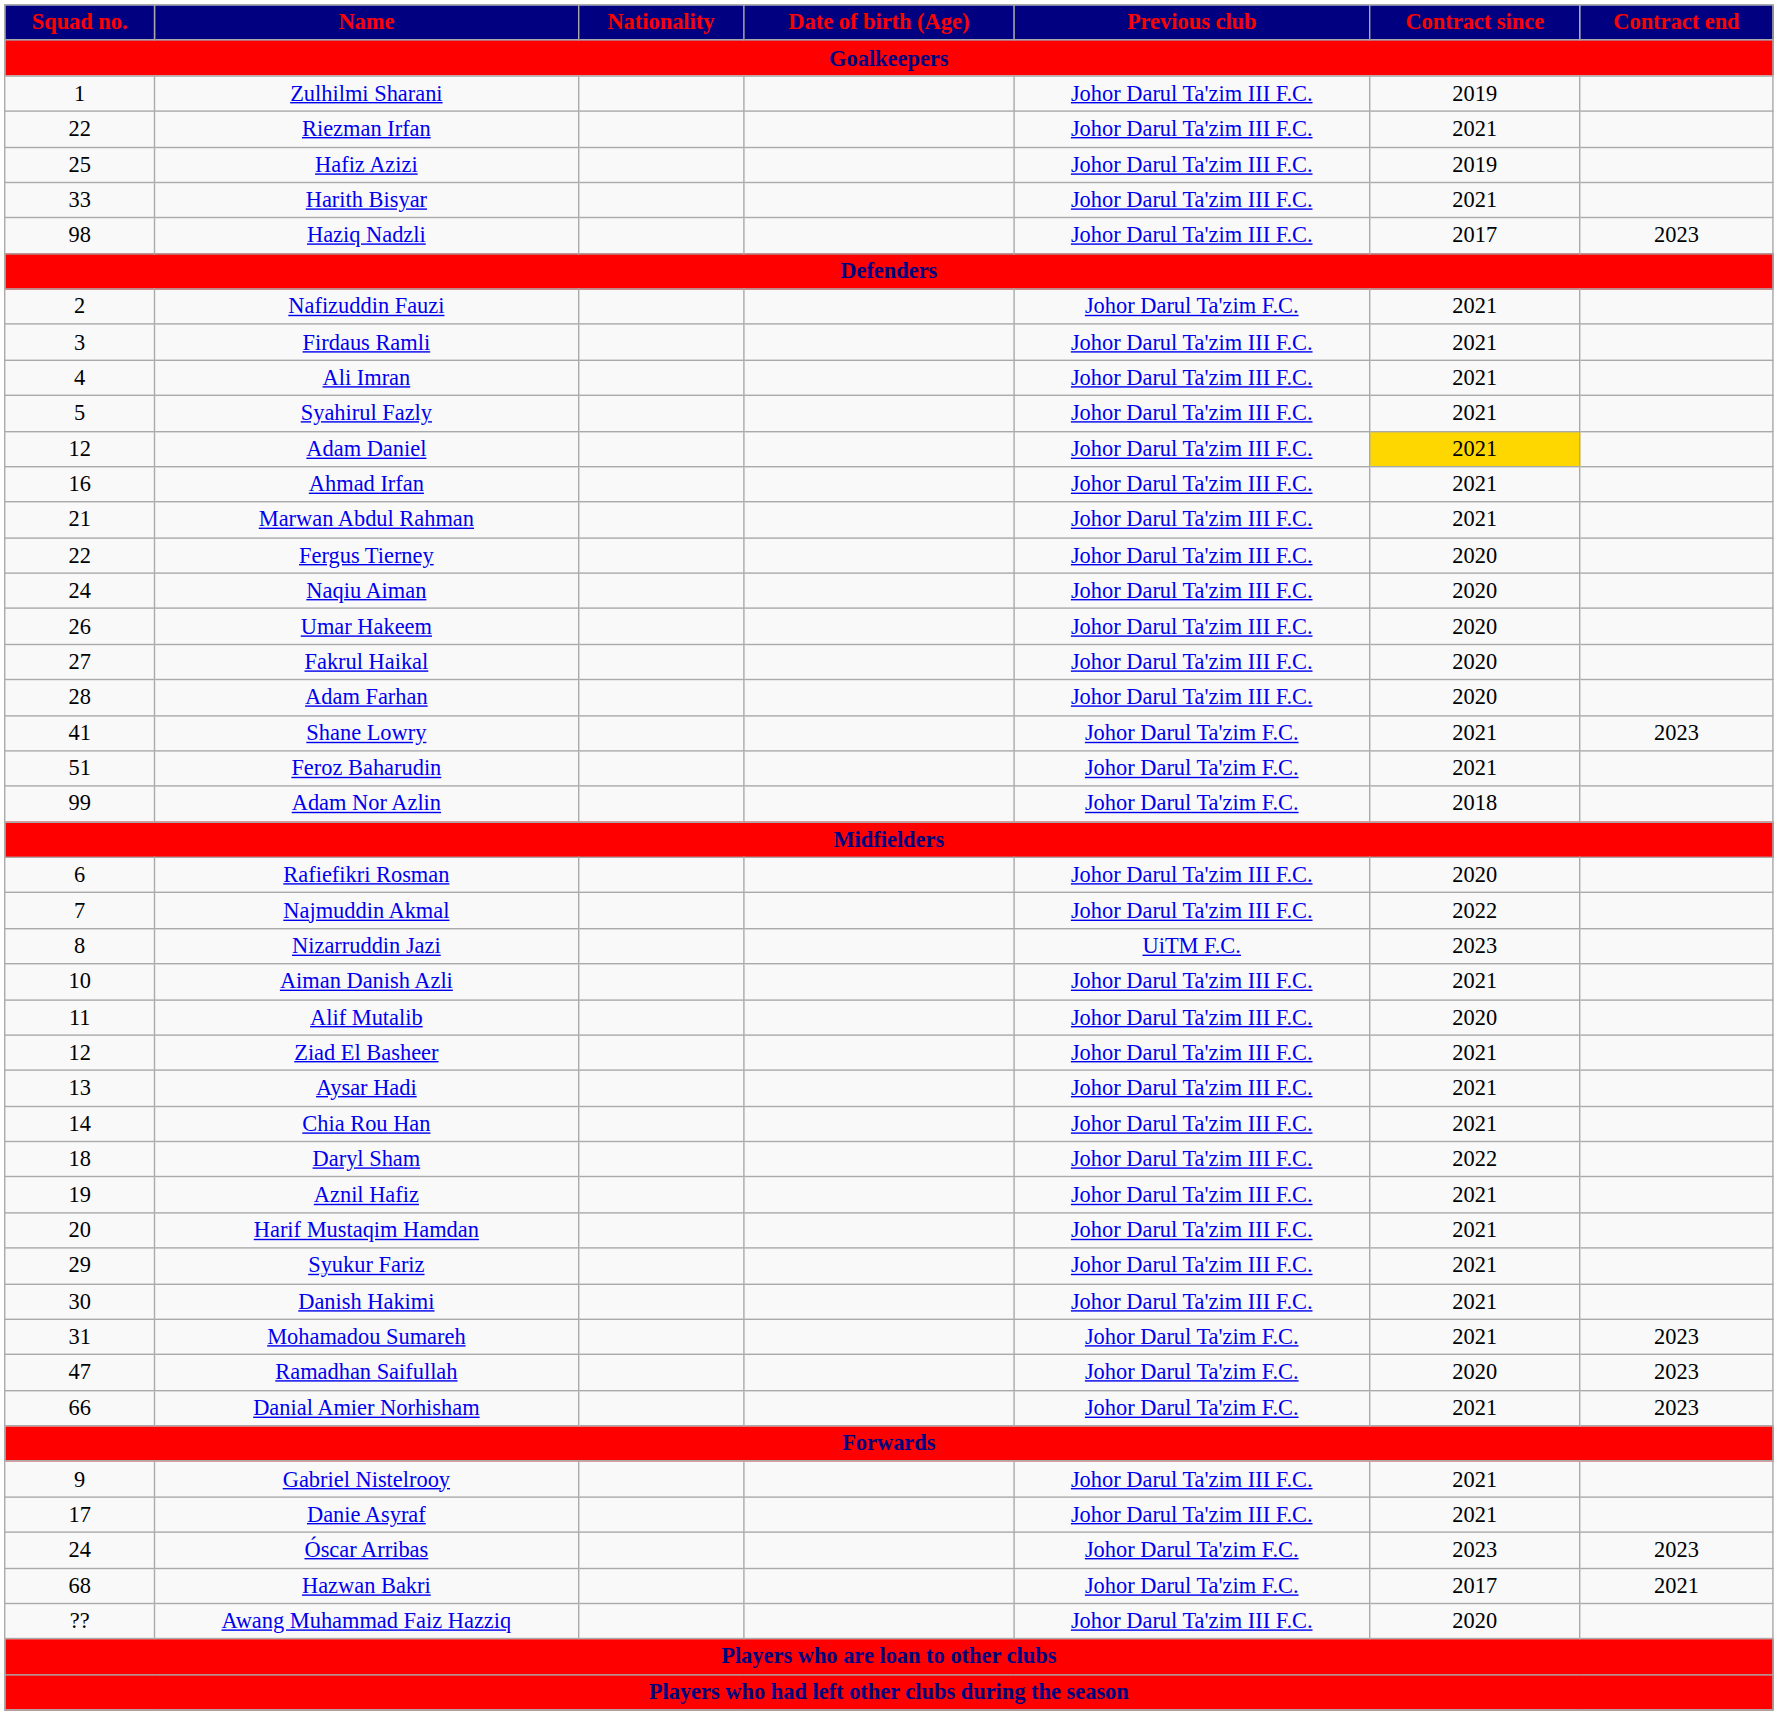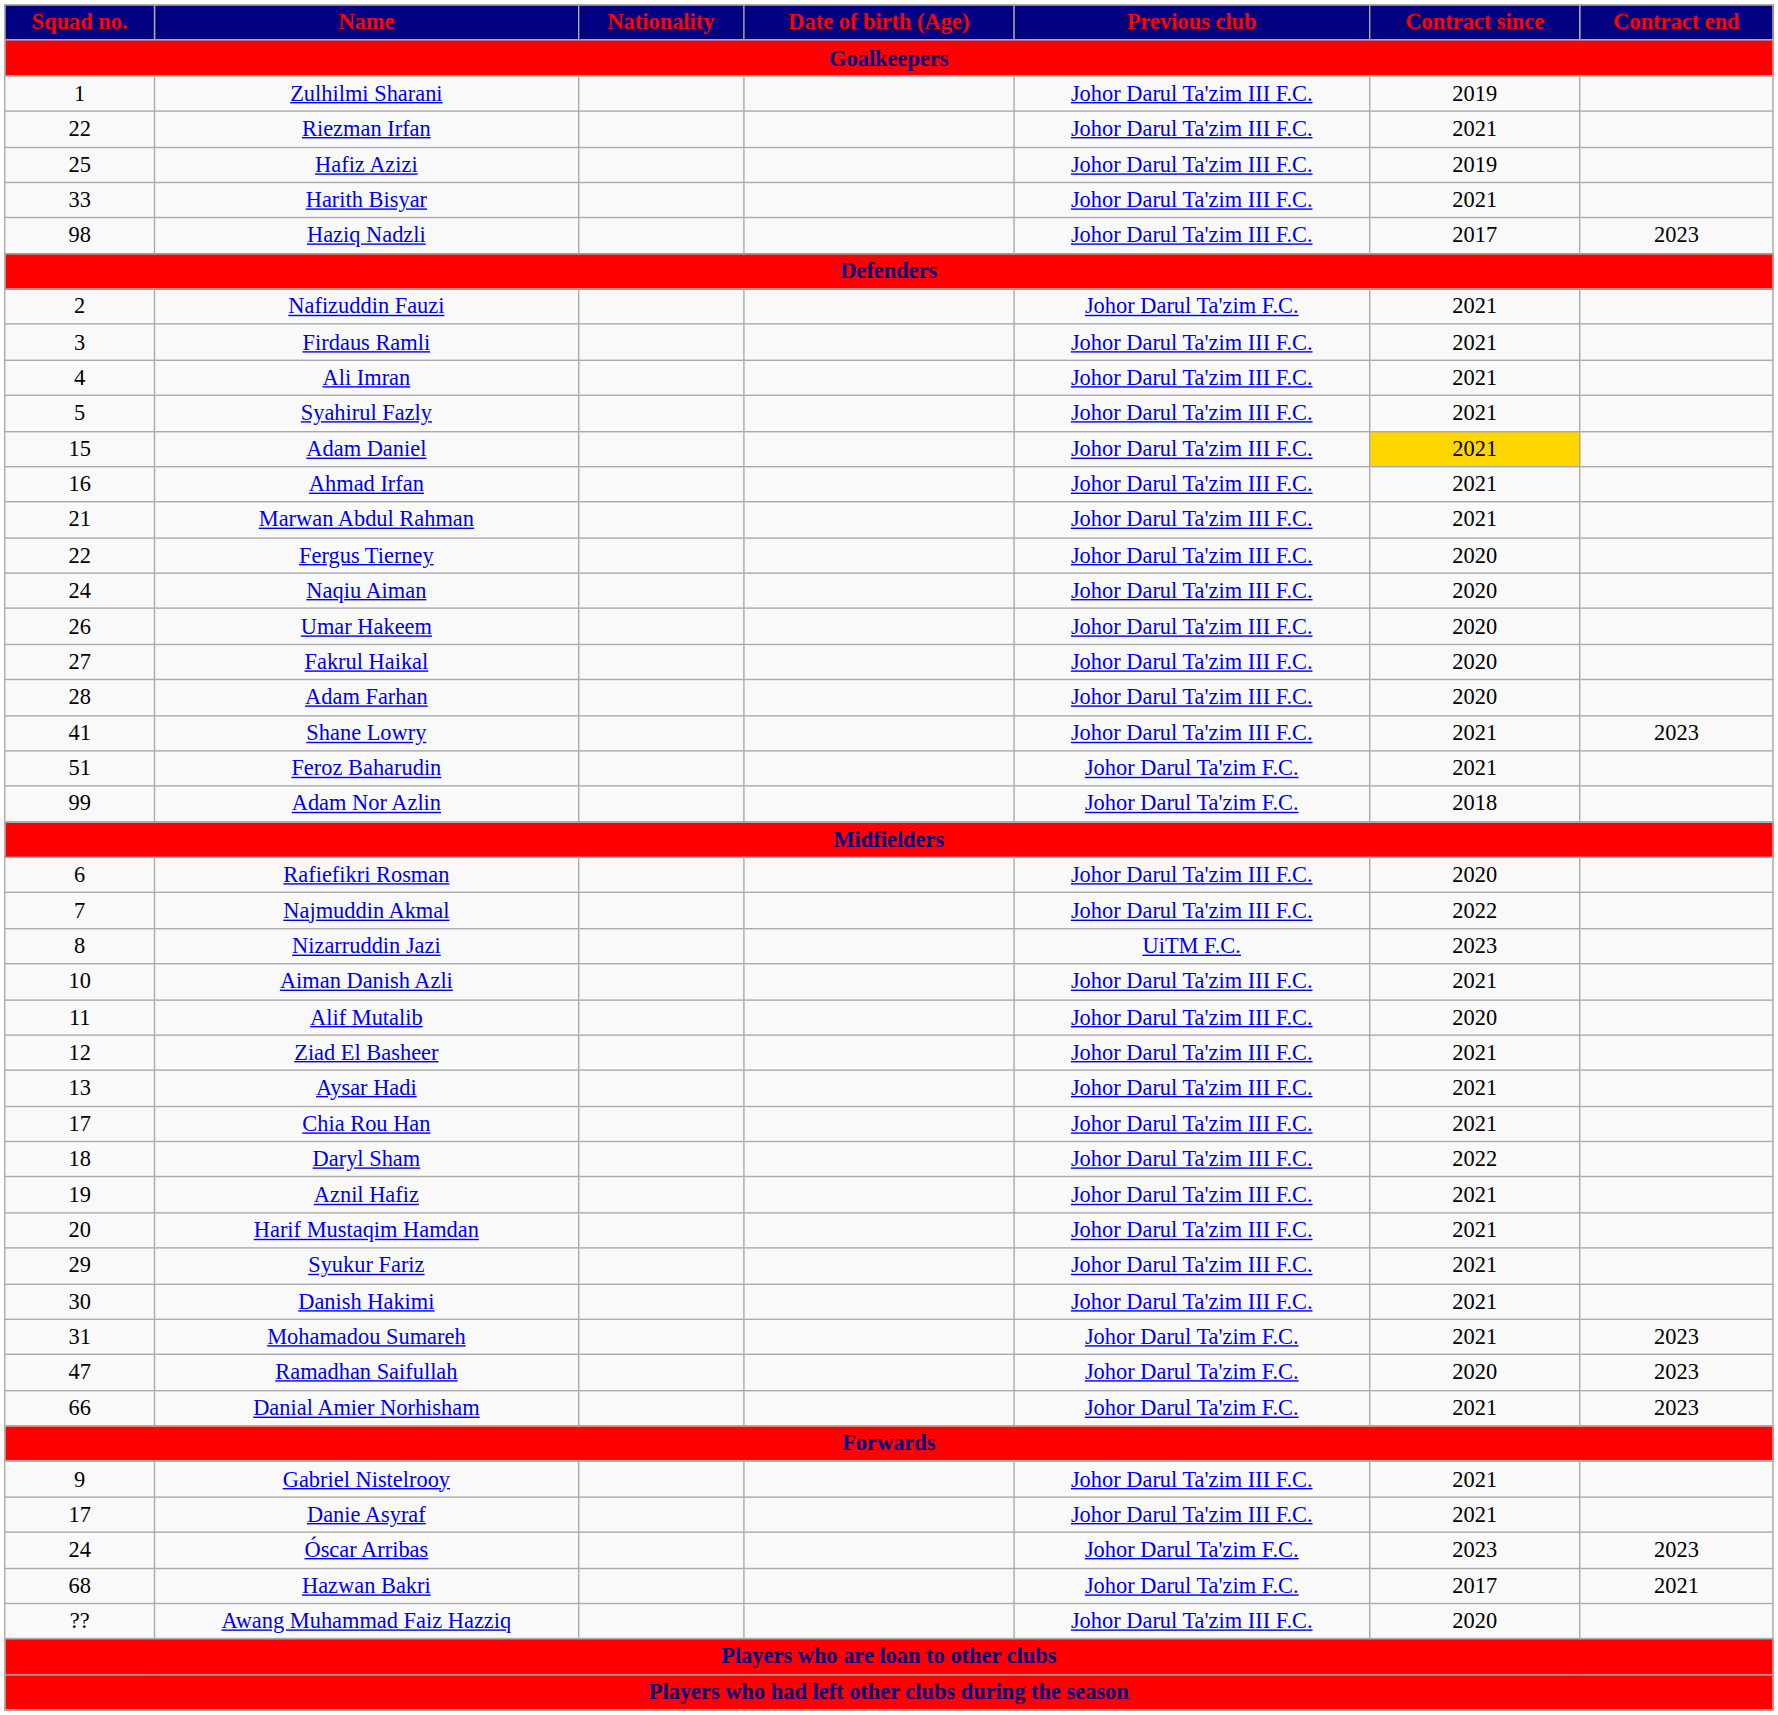 <table class="wikitable" style="text-align:center; width:100%;">
 <tr>
 <th style="background:navy; color:red; text-align:center;">Squad no.</th>
 <th style="background:navy; color:red; text-align:center;">Name</th>
 <th style="background:navy; color:red; text-align:center;">Nationality</th>
 <th style="background:navy; color:red; text-align:center;">Date of birth (Age)</th>
 <th style="background:navy; color:red; text-align:center;">Previous club</th>
 <th style="background:navy; color:red; text-align:center;">Contract since</th>
 <th style="background:navy; color:red; text-align:center;">Contract end</th>
 </tr>
 <tr>
 <th colspan="8" style="background:red; color:navy; text-align:center">Goalkeepers</th>
 </tr>
 <tr>
 <td>1</td>
 <td><a href='#'>Zulhilmi Sharani</a></td>
 <td></td>
 <td></td>
 <td><a href='#'>Johor Darul Ta'zim III F.C.</a></td>
 <td>2019</td>
 <td></td>
 </tr>
 <tr>
 <td>22</td>
 <td><a href='#'>Riezman Irfan</a></td>
 <td></td>
 <td></td>
 <td><a href='#'>Johor Darul Ta'zim III F.C.</a></td>
 <td>2021</td>
 <td></td>
 </tr>
 <tr>
 <td>25</td>
 <td><a href='#'>Hafiz Azizi</a></td>
 <td></td>
 <td></td>
 <td><a href='#'>Johor Darul Ta'zim III F.C.</a></td>
 <td>2019</td>
 <td></td>
 </tr>
 <tr>
 <td>33</td>
 <td><a href='#'>Harith Bisyar</a></td>
 <td></td>
 <td></td>
 <td><a href='#'>Johor Darul Ta'zim III F.C.</a></td>
 <td>2021</td>
 <td></td>
 </tr>
 <tr>
 <td>98</td>
 <td><a href='#'>Haziq Nadzli</a></td>
 <td></td>
 <td></td>
 <td><a href='#'>Johor Darul Ta'zim III F.C.</a></td>
 <td>2017</td>
 <td>2023</td>
 </tr>
 <tr>
 <th colspan="8" style="background:red; color:navy; text-align:center">Defenders</th>
 </tr>
 <tr>
 <td>2</td>
 <td><a href='#'>Nafizuddin Fauzi</a></td>
 <td></td>
 <td></td>
 <td><a href='#'>Johor Darul Ta'zim F.C.</a></td>
 <td>2021</td>
 <td></td>
 </tr>
 <tr>
 <td>3</td>
 <td><a href='#'>Firdaus Ramli</a></td>
 <td></td>
 <td></td>
 <td><a href='#'>Johor Darul Ta'zim III F.C.</a></td>
 <td>2021</td>
 <td></td>
 </tr>
 <tr>
 <td>4</td>
 <td><a href='#'>Ali Imran</a></td>
 <td></td>
 <td></td>
 <td><a href='#'>Johor Darul Ta'zim III F.C.</a></td>
 <td>2021</td>
 <td></td>
 </tr>
 <tr>
 <td>5</td>
 <td><a href='#'>Syahirul Fazly</a></td>
 <td></td>
 <td></td>
 <td><a href='#'>Johor Darul Ta'zim III F.C.</a></td>
 <td>2021</td>
 <td></td>
 </tr>
 <tr>
-<td>12</td>
+<td>15</td>
 <td><a href='#'>Adam Daniel</a></td>
 <td></td>
 <td></td>
 <td><a href='#'>Johor Darul Ta'zim III F.C.</a></td>
 <td style="background: gold;">2021</td>
 <td></td>
 </tr>
 <tr>
 <td>16</td>
 <td><a href='#'>Ahmad Irfan</a></td>
 <td></td>
 <td></td>
 <td><a href='#'>Johor Darul Ta'zim III F.C.</a></td>
 <td>2021</td>
 <td></td>
 </tr>
 <tr>
 <td>21</td>
 <td><a href='#'>Marwan Abdul Rahman</a></td>
 <td></td>
 <td></td>
 <td><a href='#'>Johor Darul Ta'zim III F.C.</a></td>
 <td>2021</td>
 <td></td>
 </tr>
 <tr>
 <td>22</td>
 <td><a href='#'>Fergus Tierney</a></td>
 <td></td>
 <td></td>
 <td><a href='#'>Johor Darul Ta'zim III F.C.</a></td>
 <td>2020</td>
 <td></td>
 </tr>
 <tr>
 <td>24</td>
 <td><a href='#'>Naqiu Aiman</a></td>
 <td></td>
 <td></td>
 <td><a href='#'>Johor Darul Ta'zim III F.C.</a></td>
 <td>2020</td>
 <td></td>
 </tr>
 <tr>
 <td>26</td>
 <td><a href='#'>Umar Hakeem</a></td>
 <td></td>
 <td></td>
 <td><a href='#'>Johor Darul Ta'zim III F.C.</a></td>
 <td>2020</td>
 <td></td>
 </tr>
 <tr>
 <td>27</td>
 <td><a href='#'>Fakrul Haikal</a></td>
 <td></td>
 <td></td>
 <td><a href='#'>Johor Darul Ta'zim III F.C.</a></td>
 <td>2020</td>
 <td></td>
 </tr>
 <tr>
 <td>28</td>
 <td><a href='#'>Adam Farhan</a></td>
 <td></td>
 <td></td>
 <td><a href='#'>Johor Darul Ta'zim III F.C.</a></td>
 <td>2020</td>
 <td></td>
 </tr>
 <tr>
 <td>41</td>
 <td><a href='#'>Shane Lowry</a></td>
 <td></td>
 <td></td>
-<td><a href='#'>Johor Darul Ta'zim F.C.</a></td>
+<td><a href='#'>Johor Darul Ta'zim III F.C.</a></td>
 <td>2021</td>
 <td>2023</td>
 </tr>
 <tr>
 <td>51</td>
 <td><a href='#'>Feroz Baharudin</a></td>
 <td></td>
 <td></td>
 <td><a href='#'>Johor Darul Ta'zim F.C.</a></td>
 <td>2021</td>
 <td></td>
 </tr>
 <tr>
 <td>99</td>
 <td><a href='#'>Adam Nor Azlin</a></td>
 <td></td>
 <td></td>
 <td><a href='#'>Johor Darul Ta'zim F.C.</a></td>
 <td>2018</td>
 <td></td>
 </tr>
 <tr>
 <th colspan="8" style="background:red; color:navy; text-align:center">Midfielders</th>
 </tr>
 <tr>
 <td>6</td>
 <td><a href='#'>Rafiefikri Rosman</a></td>
 <td></td>
 <td></td>
 <td><a href='#'>Johor Darul Ta'zim III F.C.</a></td>
 <td>2020</td>
 <td></td>
 </tr>
 <tr>
 <td>7</td>
 <td><a href='#'>Najmuddin Akmal</a></td>
 <td></td>
 <td></td>
 <td><a href='#'>Johor Darul Ta'zim III F.C.</a></td>
 <td>2022</td>
 <td></td>
 </tr>
 <tr>
 <td>8</td>
 <td><a href='#'>Nizarruddin Jazi</a></td>
 <td></td>
 <td></td>
 <td><a href='#'>UiTM F.C.</a></td>
 <td>2023</td>
 <td></td>
 </tr>
 <tr>
 <td>10</td>
 <td><a href='#'>Aiman Danish Azli</a></td>
 <td></td>
 <td></td>
 <td><a href='#'>Johor Darul Ta'zim III F.C.</a></td>
 <td>2021</td>
 <td></td>
 </tr>
 <tr>
 <td>11</td>
 <td><a href='#'>Alif Mutalib</a></td>
 <td></td>
 <td></td>
 <td> <a href='#'>Johor Darul Ta'zim III F.C.</a></td>
 <td>2020</td>
 <td></td>
 </tr>
 <tr>
 <td>12</td>
 <td><a href='#'>Ziad El Basheer</a></td>
 <td></td>
 <td></td>
 <td> <a href='#'>Johor Darul Ta'zim III F.C.</a></td>
 <td>2021</td>
 <td></td>
 </tr>
 <tr>
 <td>13</td>
 <td><a href='#'>Aysar Hadi</a></td>
 <td></td>
 <td></td>
 <td> <a href='#'>Johor Darul Ta'zim III F.C.</a></td>
 <td>2021</td>
 <td></td>
 </tr>
 <tr>
-<td>14</td>
+<td>17</td>
 <td><a href='#'>Chia Rou Han</a></td>
 <td></td>
 <td></td>
 <td><a href='#'>Johor Darul Ta'zim III F.C.</a></td>
 <td>2021</td>
 <td></td>
 </tr>
 <tr>
 <td>18</td>
 <td><a href='#'>Daryl Sham</a></td>
 <td></td>
 <td></td>
 <td><a href='#'>Johor Darul Ta'zim III F.C.</a></td>
 <td>2022</td>
 <td></td>
 </tr>
 <tr>
 <td>19</td>
 <td><a href='#'>Aznil Hafiz</a></td>
 <td></td>
 <td></td>
 <td><a href='#'>Johor Darul Ta'zim III F.C.</a></td>
 <td>2021</td>
 <td></td>
 </tr>
 <tr>
 <td>20</td>
 <td><a href='#'>Harif Mustaqim Hamdan</a></td>
 <td></td>
 <td></td>
 <td><a href='#'>Johor Darul Ta'zim III F.C.</a></td>
 <td>2021</td>
 <td></td>
 </tr>
 <tr>
 <td>29</td>
 <td><a href='#'>Syukur Fariz</a></td>
 <td></td>
 <td></td>
 <td><a href='#'>Johor Darul Ta'zim III F.C.</a></td>
 <td>2021</td>
 <td></td>
 </tr>
 <tr>
 <td>30</td>
 <td><a href='#'>Danish Hakimi</a></td>
 <td></td>
 <td></td>
 <td><a href='#'>Johor Darul Ta'zim III F.C.</a></td>
 <td>2021</td>
 <td></td>
 </tr>
 <tr>
 <td>31</td>
 <td><a href='#'>Mohamadou Sumareh</a></td>
 <td></td>
 <td></td>
 <td> <a href='#'>Johor Darul Ta'zim F.C.</a></td>
 <td>2021</td>
 <td>2023</td>
 </tr>
 <tr>
 <td>47</td>
 <td><a href='#'>Ramadhan Saifullah</a></td>
 <td></td>
 <td></td>
 <td> <a href='#'>Johor Darul Ta'zim F.C.</a></td>
 <td>2020</td>
 <td>2023</td>
 </tr>
 <tr>
 <td>66</td>
 <td><a href='#'>Danial Amier Norhisham</a></td>
 <td></td>
 <td></td>
 <td> <a href='#'>Johor Darul Ta'zim F.C.</a></td>
 <td>2021</td>
 <td>2023</td>
 </tr>
 <tr>
 <th colspan="8" style="background:red; color:navy; text-align:center">Forwards</th>
 </tr>
 <tr>
 <td>9</td>
 <td><a href='#'>Gabriel Nistelrooy</a></td>
 <td></td>
 <td></td>
 <td>  <a href='#'>Johor Darul Ta'zim III F.C.</a></td>
 <td>2021</td>
 <td></td>
 </tr>
 <tr>
 <td>17</td>
 <td><a href='#'>Danie Asyraf</a></td>
 <td></td>
 <td></td>
 <td><a href='#'>Johor Darul Ta'zim III F.C.</a></td>
 <td>2021</td>
 <td></td>
 </tr>
 <tr>
 <td>24</td>
 <td><a href='#'>Óscar Arribas</a></td>
 <td></td>
 <td></td>
 <td> <a href='#'>Johor Darul Ta'zim F.C.</a></td>
 <td>2023</td>
 <td>2023</td>
 </tr>
 <tr>
 <td>68</td>
 <td><a href='#'>Hazwan Bakri</a></td>
 <td></td>
 <td></td>
 <td> <a href='#'>Johor Darul Ta'zim F.C.</a></td>
 <td>2017</td>
 <td>2021</td>
 </tr>
 <tr>
 <td>??</td>
 <td><a href='#'>Awang Muhammad Faiz Hazziq</a></td>
 <td></td>
 <td></td>
 <td> <a href='#'>Johor Darul Ta'zim III F.C.</a></td>
 <td>2020</td>
 <td></td>
 </tr>
 <tr>
 <th colspan="8" style="background:red; color:navy; text-align:center">Players who are loan to other clubs</th>
 </tr>
 <tr>
 <th colspan="8" style="background:red; color:navy; text-align:center">Players who had left other clubs during the season</th>
 </tr>
 <tr>
 </tr>
 </table>
